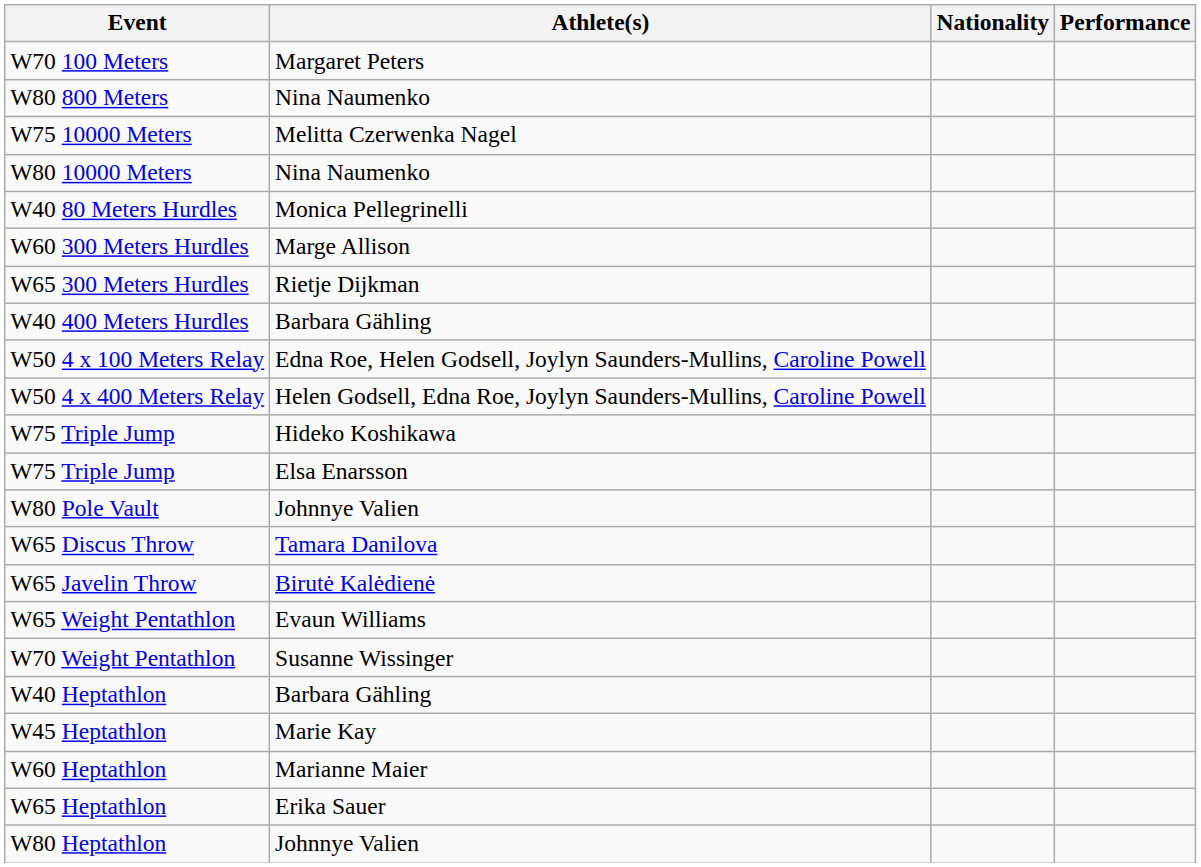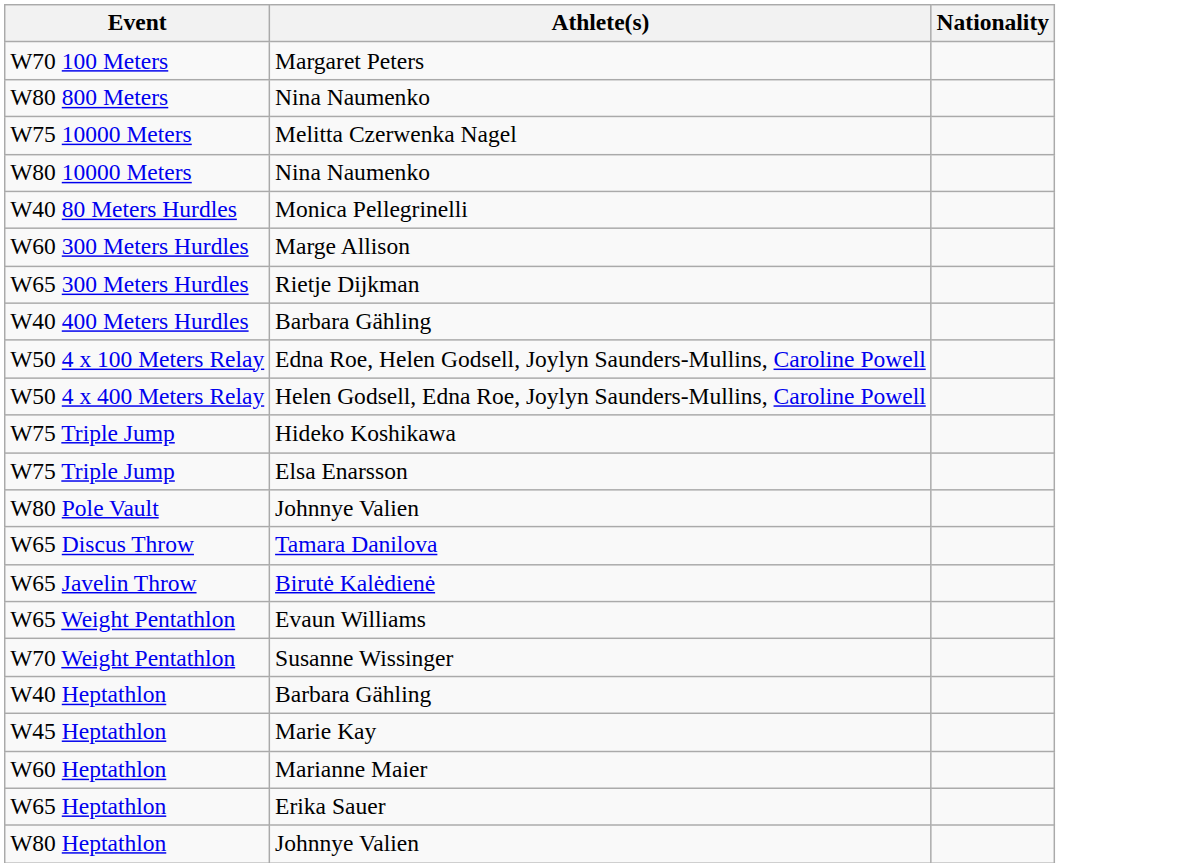 <table class="wikitable">
 <tr>
 <th>Event</th>
 <th>Athlete(s)</th>
 <th>Nationality</th>
-<th>Performance</th>
 </tr>
 <tr>
 <td>W70 <a href='#'>100 Meters</a></td>
 <td>Margaret Peters</td>
-<td></td>
 <td></td>
 </tr>
 <tr>
 <td>W80 <a href='#'>800 Meters</a></td>
 <td>Nina Naumenko</td>
 <td></td>
-<td></td>
 </tr>
 <tr>
 <td>W75 <a href='#'>10000 Meters</a></td>
 <td>Melitta Czerwenka Nagel</td>
-<td></td>
 <td></td>
 </tr>
 <tr>
 <td>W80 <a href='#'>10000 Meters</a></td>
 <td>Nina Naumenko</td>
 <td></td>
-<td></td>
 </tr>
 <tr>
 <td>W40 <a href='#'>80 Meters Hurdles</a></td>
 <td>Monica Pellegrinelli</td>
-<td></td>
 <td></td>
 </tr>
 <tr>
 <td>W60 <a href='#'>300 Meters Hurdles</a></td>
 <td>Marge Allison</td>
 <td></td>
-<td></td>
 </tr>
 <tr>
 <td>W65 <a href='#'>300 Meters Hurdles</a></td>
 <td>Rietje Dijkman</td>
-<td></td>
 <td></td>
 </tr>
 <tr>
 <td>W40 <a href='#'>400 Meters Hurdles</a></td>
 <td>Barbara Gähling</td>
 <td></td>
-<td></td>
 </tr>
 <tr>
 <td>W50 <a href='#'>4 x 100 Meters Relay</a></td>
 <td>Edna Roe, Helen Godsell, Joylyn Saunders-Mullins, <a href='#'>Caroline Powell</a></td>
-<td></td>
 <td></td>
 </tr>
 <tr>
 <td>W50 <a href='#'>4 x 400 Meters Relay</a></td>
 <td>Helen Godsell, Edna Roe, Joylyn Saunders-Mullins, <a href='#'>Caroline Powell</a></td>
 <td></td>
-<td></td>
 </tr>
 <tr>
 <td>W75 <a href='#'>Triple Jump</a></td>
 <td>Hideko Koshikawa</td>
-<td></td>
 <td></td>
 </tr>
 <tr>
 <td>W75 <a href='#'>Triple Jump</a></td>
 <td>Elsa Enarsson</td>
 <td></td>
-<td></td>
 </tr>
 <tr>
 <td>W80 <a href='#'>Pole Vault</a></td>
 <td>Johnnye Valien</td>
-<td></td>
 <td></td>
 </tr>
 <tr>
 <td>W65 <a href='#'>Discus Throw</a></td>
 <td><a href='#'>Tamara Danilova</a></td>
 <td></td>
-<td></td>
 </tr>
 <tr>
 <td>W65 <a href='#'>Javelin Throw</a></td>
 <td><a href='#'>Birutė Kalėdienė</a></td>
-<td></td>
 <td></td>
 </tr>
 <tr>
 <td>W65 <a href='#'>Weight Pentathlon</a></td>
 <td>Evaun Williams</td>
 <td></td>
-<td></td>
 </tr>
 <tr>
 <td>W70 <a href='#'>Weight Pentathlon</a></td>
 <td>Susanne Wissinger</td>
-<td></td>
 <td></td>
 </tr>
 <tr>
 <td>W40 <a href='#'>Heptathlon</a></td>
 <td>Barbara Gähling</td>
 <td></td>
-<td></td>
 </tr>
 <tr>
 <td>W45 <a href='#'>Heptathlon</a></td>
 <td>Marie Kay</td>
-<td></td>
 <td></td>
 </tr>
 <tr>
 <td>W60 <a href='#'>Heptathlon</a></td>
 <td>Marianne Maier</td>
 <td></td>
-<td></td>
 </tr>
 <tr>
 <td>W65 <a href='#'>Heptathlon</a></td>
 <td>Erika Sauer</td>
-<td></td>
 <td></td>
 </tr>
 <tr>
 <td>W80 <a href='#'>Heptathlon</a></td>
 <td>Johnnye Valien</td>
 <td></td>
-<td></td>
 </tr>
 </table>
